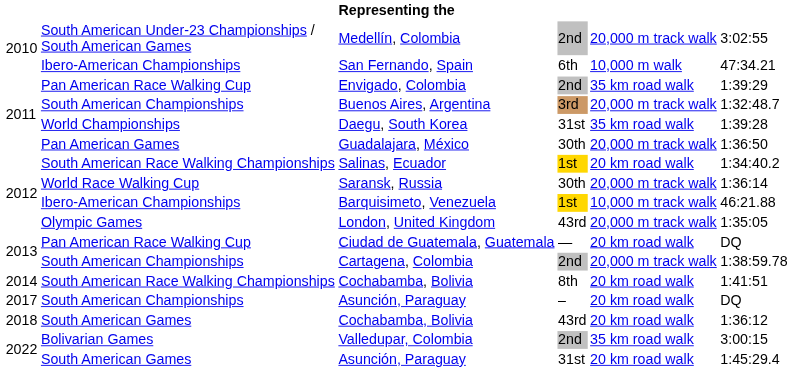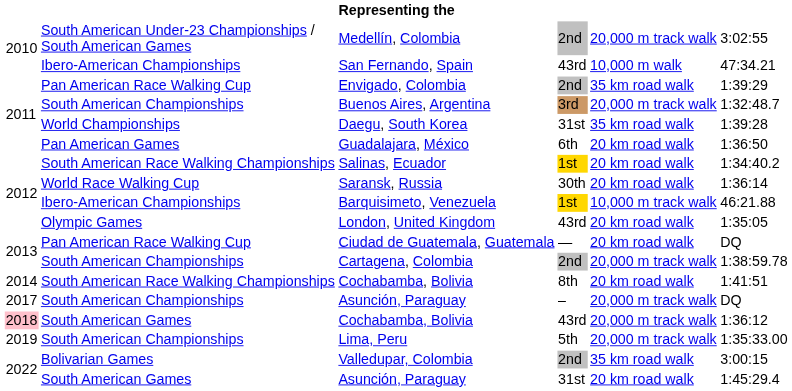 <table>
 <tr>
 <th colspan="6">Representing the </th>
 </tr>
 <tr>
 <td rowspan=2>2010</td>
 <td><a href='#'>South American Under-23 Championships</a> / <br> <a href='#'>South American Games</a></td>
 <td><a href='#'>Medellín</a>, <a href='#'>Colombia</a></td>
 <td bgcolor=silver>2nd</td>
 <td><a href='#'>20,000 m track walk</a></td>
 <td>3:02:55</td>
 </tr>
 <tr>
 <td><a href='#'>Ibero-American Championships</a></td>
 <td><a href='#'>San Fernando</a>, <a href='#'>Spain</a></td>
-<td>6th</td>
+<td>43rd</td>
 <td><a href='#'>10,000 m walk</a></td>
 <td>47:34.21</td>
 </tr>
 <tr>
 <td rowspan=4>2011</td>
 <td><a href='#'>Pan American Race Walking Cup</a></td>
 <td><a href='#'>Envigado</a>, <a href='#'>Colombia</a></td>
 <td bgcolor=silver>2nd</td>
 <td><a href='#'>35 km road walk</a></td>
 <td>1:39:29</td>
 </tr>
 <tr>
 <td><a href='#'>South American Championships</a></td>
 <td><a href='#'>Buenos Aires</a>, <a href='#'>Argentina</a></td>
 <td bgcolor="cc9966">3rd</td>
 <td><a href='#'>20,000 m track walk</a></td>
 <td>1:32:48.7</td>
 </tr>
 <tr>
 <td><a href='#'>World Championships</a></td>
 <td><a href='#'>Daegu</a>, <a href='#'>South Korea</a></td>
 <td>31st</td>
 <td><a href='#'>35 km road walk</a></td>
 <td>1:39:28</td>
 </tr>
 <tr>
 <td><a href='#'>Pan American Games</a></td>
 <td><a href='#'>Guadalajara</a>, <a href='#'>México</a></td>
-<td>30th</td>
-<td><a href='#'>20,000 m track walk</a></td>
+<td>6th</td>
+<td><a href='#'>20 km road walk</a></td>
 <td>1:36:50</td>
 </tr>
 <tr>
 <td rowspan=4>2012</td>
 <td><a href='#'>South American Race Walking Championships</a></td>
 <td><a href='#'>Salinas</a>, <a href='#'>Ecuador</a></td>
 <td bgcolor=gold>1st</td>
 <td><a href='#'>20 km road walk</a></td>
 <td>1:34:40.2</td>
 </tr>
 <tr>
 <td><a href='#'>World Race Walking Cup</a></td>
 <td><a href='#'>Saransk</a>, <a href='#'>Russia</a></td>
 <td>30th</td>
-<td><a href='#'>20,000 m track walk</a></td>
+<td><a href='#'>20 km road walk</a></td>
 <td>1:36:14</td>
 </tr>
 <tr>
 <td><a href='#'>Ibero-American Championships</a></td>
 <td><a href='#'>Barquisimeto</a>, <a href='#'>Venezuela</a></td>
 <td bgcolor=gold>1st</td>
 <td><a href='#'>10,000 m track walk</a></td>
 <td>46:21.88</td>
 </tr>
 <tr>
 <td><a href='#'>Olympic Games</a></td>
 <td><a href='#'>London</a>, <a href='#'>United Kingdom</a></td>
 <td>43rd</td>
-<td><a href='#'>20,000 m track walk</a></td>
+<td><a href='#'>20 km road walk</a></td>
 <td>1:35:05</td>
 </tr>
 <tr>
 <td rowspan=2>2013</td>
 <td><a href='#'>Pan American Race Walking Cup</a></td>
 <td><a href='#'>Ciudad de Guatemala</a>, <a href='#'>Guatemala</a></td>
 <td>—</td>
 <td><a href='#'>20 km road walk</a></td>
 <td>DQ</td>
 </tr>
 <tr>
 <td><a href='#'>South American Championships</a></td>
 <td><a href='#'>Cartagena</a>, <a href='#'>Colombia</a></td>
 <td bgcolor=silver>2nd</td>
 <td><a href='#'>20,000 m track walk</a></td>
 <td>1:38:59.78</td>
 </tr>
 <tr>
 <td>2014</td>
 <td><a href='#'>South American Race Walking Championships</a></td>
 <td><a href='#'>Cochabamba</a>, <a href='#'>Bolivia</a></td>
 <td>8th</td>
 <td><a href='#'>20 km road walk</a></td>
 <td>1:41:51</td>
 </tr>
 <tr>
 <td>2017</td>
 <td><a href='#'>South American Championships</a></td>
 <td><a href='#'>Asunción, Paraguay</a></td>
 <td>–</td>
-<td><a href='#'>20 km road walk</a></td>
+<td><a href='#'>20,000 m track walk</a></td>
 <td>DQ</td>
 </tr>
 <tr>
-<td>2018</td>
+<td style="background: pink;">2018</td>
 <td><a href='#'>South American Games</a></td>
 <td><a href='#'>Cochabamba, Bolivia</a></td>
 <td>43rd</td>
-<td><a href='#'>20 km road walk</a></td>
+<td><a href='#'>20,000 m track walk</a></td>
 <td>1:36:12</td>
+</tr>
+<tr>
+<td>2019</td>
+<td><a href='#'>South American Championships</a></td>
+<td><a href='#'>Lima, Peru</a></td>
+<td>5th</td>
+<td><a href='#'>20,000 m track walk</a></td>
+<td>1:35:33.00</td>
 </tr>
 <tr>
 <td rowspan=3>2022</td>
 <td><a href='#'>Bolivarian Games</a></td>
 <td><a href='#'>Valledupar, Colombia</a></td>
 <td bgcolor=silver>2nd</td>
 <td><a href='#'>35 km road walk</a></td>
 <td>3:00:15</td>
 </tr>
 <tr>
 <td><a href='#'>South American Games</a></td>
 <td><a href='#'>Asunción, Paraguay</a></td>
 <td>31st</td>
 <td><a href='#'>20 km road walk</a></td>
 <td>1:45:29.4</td>
 </tr>
 </table>
